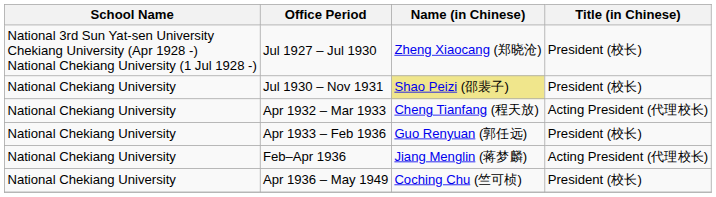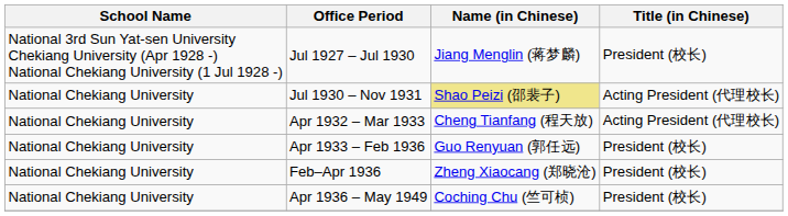 <table class="wikitable">
 <tr>
 <th>School Name</th>
 <th>Office Period</th>
 <th>Name (in Chinese)</th>
 <th>Title (in Chinese)</th>
 </tr>
 <tr>
 <td>National 3rd Sun Yat-sen University <br> Chekiang University (Apr 1928 -) <br> National Chekiang University (1 Jul 1928 -)</td>
 <td>Jul 1927 – Jul 1930</td>
-<td><a href='#'>Zheng Xiaocang</a> (郑晓沧)</td>
+<td><a href='#'>Jiang Menglin</a> (蒋梦麟)</td>
 <td>President (校长)</td>
 </tr>
 <tr>
 <td>National Chekiang University</td>
 <td>Jul 1930 – Nov 1931</td>
 <td style="background: khaki;"><a href='#'>Shao Peizi</a> (邵裴子)</td>
-<td>President (校长)</td>
+<td>Acting President (代理校长)</td>
 </tr>
 <tr>
 <td>National Chekiang University</td>
 <td>Apr 1932 – Mar 1933</td>
 <td><a href='#'>Cheng Tianfang</a> (程天放)</td>
 <td>Acting President (代理校长)</td>
 </tr>
 <tr>
 <td>National Chekiang University</td>
 <td>Apr 1933 – Feb 1936</td>
 <td><a href='#'>Guo Renyuan</a> (郭任远)</td>
 <td>President (校长)</td>
 </tr>
 <tr>
 <td>National Chekiang University</td>
 <td>Feb–Apr 1936</td>
-<td><a href='#'>Jiang Menglin</a> (蒋梦麟)</td>
-<td>Acting President (代理校长)</td>
+<td><a href='#'>Zheng Xiaocang</a> (郑晓沧)</td>
+<td>President (校长)</td>
 </tr>
 <tr>
 <td>National Chekiang University</td>
 <td>Apr 1936 – May 1949</td>
 <td><a href='#'>Coching Chu</a> (竺可桢)</td>
 <td>President (校长)</td>
 </tr>
 <tr>
 </tr>
 </table>
